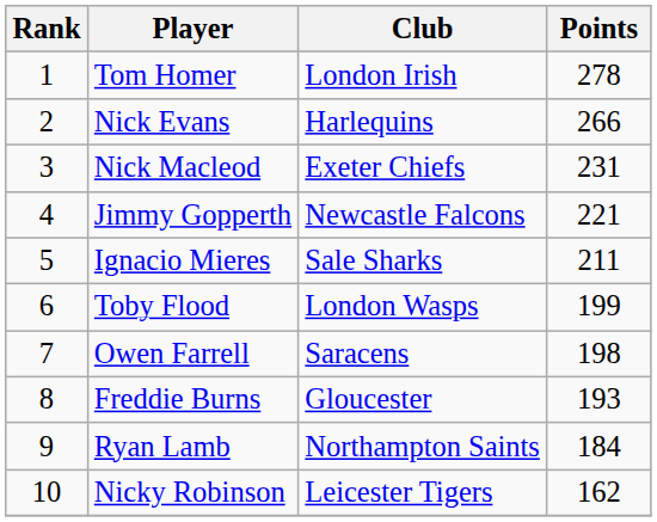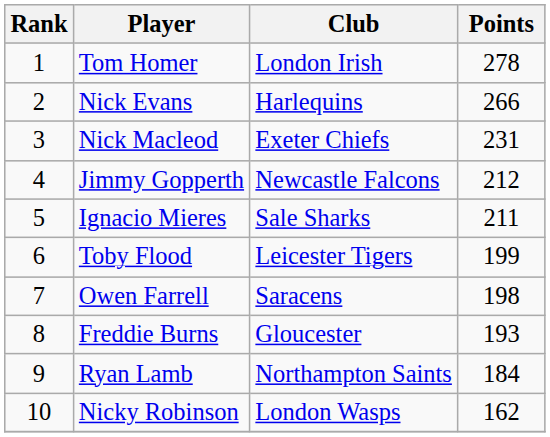 <table class="wikitable" style="text-align:center">
 <tr>
 <th>Rank</th>
 <th>Player</th>
 <th>Club</th>
 <th style="width:50px;">Points</th>
 </tr>
 <tr>
 <td>1</td>
 <td align=left> <a href='#'>Tom Homer</a></td>
 <td align=left><a href='#'>London Irish</a></td>
 <td>278</td>
 </tr>
 <tr>
 <td>2</td>
 <td align=left> <a href='#'>Nick Evans</a></td>
 <td align=left><a href='#'>Harlequins</a></td>
 <td>266</td>
 </tr>
 <tr>
 <td>3</td>
 <td align=left> <a href='#'>Nick Macleod</a></td>
 <td align=left><a href='#'>Exeter Chiefs</a></td>
 <td>231</td>
 </tr>
 <tr>
 <td>4</td>
 <td align=left> <a href='#'>Jimmy Gopperth</a></td>
 <td align=left><a href='#'>Newcastle Falcons</a></td>
-<td>221</td>
+<td>212</td>
 </tr>
 <tr>
 <td>5</td>
 <td align=left> <a href='#'>Ignacio Mieres</a></td>
 <td align=left><a href='#'>Sale Sharks</a></td>
 <td>211</td>
 </tr>
 <tr>
 <td>6</td>
 <td align=left> <a href='#'>Toby Flood</a></td>
-<td align=left><a href='#'>London Wasps</a></td>
+<td align=left><a href='#'>Leicester Tigers</a></td>
 <td>199</td>
 </tr>
 <tr>
 <td>7</td>
 <td align=left> <a href='#'>Owen Farrell</a></td>
 <td align=left><a href='#'>Saracens</a></td>
 <td>198</td>
 </tr>
 <tr>
 <td>8</td>
 <td align=left> <a href='#'>Freddie Burns</a></td>
 <td align=left><a href='#'>Gloucester</a></td>
 <td>193</td>
 </tr>
 <tr>
 <td>9</td>
 <td align=left> <a href='#'>Ryan Lamb</a></td>
 <td align=left><a href='#'>Northampton Saints</a></td>
 <td>184</td>
 </tr>
 <tr>
 <td>10</td>
 <td align=left> <a href='#'>Nicky Robinson</a></td>
-<td align=left><a href='#'>Leicester Tigers</a></td>
+<td align=left><a href='#'>London Wasps</a></td>
 <td>162</td>
 </tr>
 <tr>
 </tr>
 </table>
